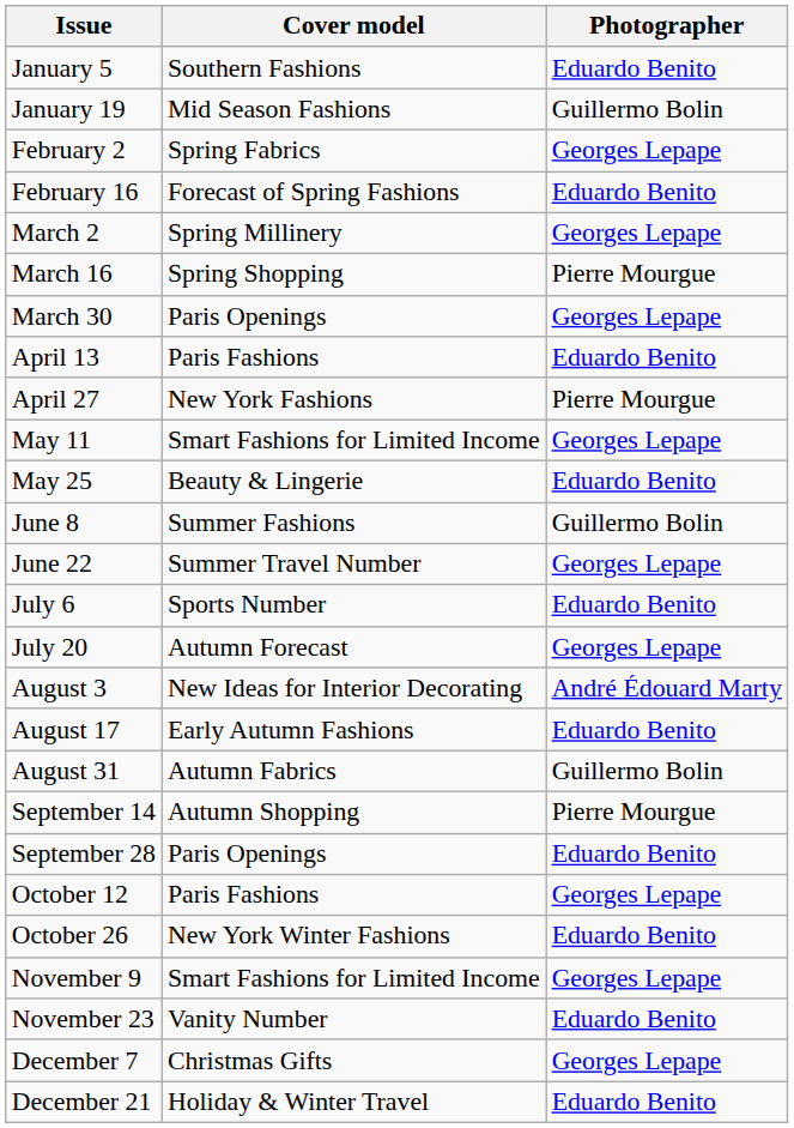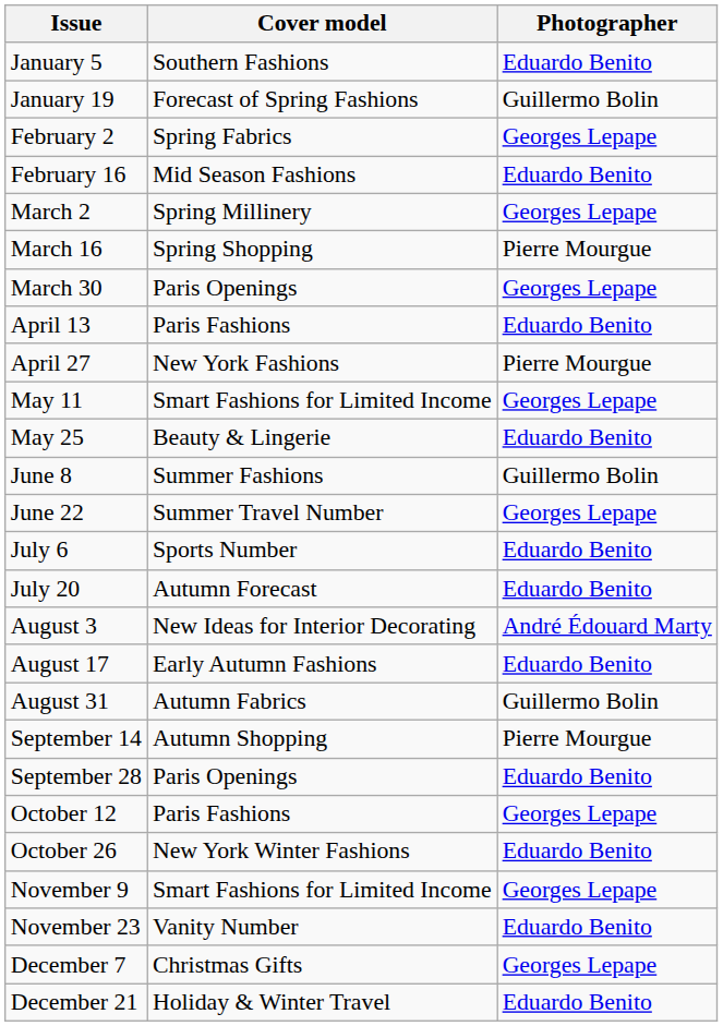 <table class="sortable wikitable">
 <tr>
 <th>Issue</th>
 <th>Cover model</th>
 <th>Photographer</th>
 </tr>
 <tr>
 <td>January 5</td>
 <td>Southern Fashions</td>
 <td><a href='#'>Eduardo Benito</a></td>
 </tr>
 <tr>
 <td>January 19</td>
-<td>Mid Season Fashions</td>
+<td>Forecast of Spring Fashions</td>
 <td>Guillermo Bolin</td>
 </tr>
 <tr>
 <td>February 2</td>
 <td>Spring Fabrics</td>
 <td><a href='#'>Georges Lepape</a></td>
 </tr>
 <tr>
 <td>February 16</td>
-<td>Forecast of Spring Fashions</td>
+<td>Mid Season Fashions</td>
 <td><a href='#'>Eduardo Benito</a></td>
 </tr>
 <tr>
 <td>March 2</td>
 <td>Spring Millinery</td>
 <td><a href='#'>Georges Lepape</a></td>
 </tr>
 <tr>
 <td>March 16</td>
 <td>Spring Shopping</td>
 <td>Pierre Mourgue</td>
 </tr>
 <tr>
 <td>March 30</td>
 <td>Paris Openings</td>
 <td><a href='#'>Georges Lepape</a></td>
 </tr>
 <tr>
 <td>April 13</td>
 <td>Paris Fashions</td>
 <td><a href='#'>Eduardo Benito</a></td>
 </tr>
 <tr>
 <td>April 27</td>
 <td>New York Fashions</td>
 <td>Pierre Mourgue</td>
 </tr>
 <tr>
 <td>May 11</td>
 <td>Smart Fashions for Limited Income</td>
 <td><a href='#'>Georges Lepape</a></td>
 </tr>
 <tr>
 <td>May 25</td>
 <td>Beauty & Lingerie</td>
 <td><a href='#'>Eduardo Benito</a></td>
 </tr>
 <tr>
 <td>June 8</td>
 <td>Summer Fashions</td>
 <td>Guillermo Bolin</td>
 </tr>
 <tr>
 <td>June 22</td>
 <td>Summer Travel Number</td>
 <td><a href='#'>Georges Lepape</a></td>
 </tr>
 <tr>
 <td>July 6</td>
 <td>Sports Number</td>
 <td><a href='#'>Eduardo Benito</a></td>
 </tr>
 <tr>
 <td>July 20</td>
 <td>Autumn Forecast</td>
-<td><a href='#'>Georges Lepape</a></td>
+<td><a href='#'>Eduardo Benito</a></td>
 </tr>
 <tr>
 <td>August 3</td>
 <td>New Ideas for Interior Decorating</td>
 <td><a href='#'>André Édouard Marty</a></td>
 </tr>
 <tr>
 <td>August 17</td>
 <td>Early Autumn Fashions</td>
 <td><a href='#'>Eduardo Benito</a></td>
 </tr>
 <tr>
 <td>August 31</td>
 <td>Autumn Fabrics</td>
 <td>Guillermo Bolin</td>
 </tr>
 <tr>
 <td>September 14</td>
 <td>Autumn Shopping</td>
 <td>Pierre Mourgue</td>
 </tr>
 <tr>
 <td>September 28</td>
 <td>Paris Openings</td>
 <td><a href='#'>Eduardo Benito</a></td>
 </tr>
 <tr>
 <td>October 12</td>
 <td>Paris Fashions</td>
 <td><a href='#'>Georges Lepape</a></td>
 </tr>
 <tr>
 <td>October 26</td>
 <td>New York Winter Fashions</td>
 <td><a href='#'>Eduardo Benito</a></td>
 </tr>
 <tr>
 <td>November 9</td>
 <td>Smart Fashions for Limited Income</td>
 <td><a href='#'>Georges Lepape</a></td>
 </tr>
 <tr>
 <td>November 23</td>
 <td>Vanity Number</td>
 <td><a href='#'>Eduardo Benito</a></td>
 </tr>
 <tr>
 <td>December 7</td>
 <td>Christmas Gifts</td>
 <td><a href='#'>Georges Lepape</a></td>
 </tr>
 <tr>
 <td>December 21</td>
 <td>Holiday & Winter Travel</td>
 <td><a href='#'>Eduardo Benito</a></td>
 </tr>
 </table>
